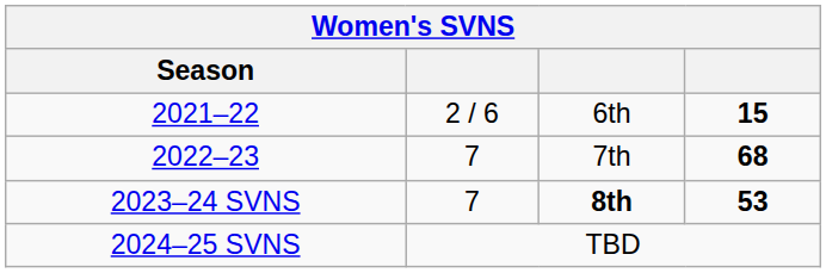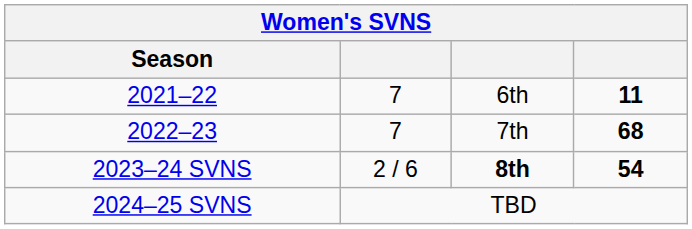 <table class="wikitable sortable" style="width:30%; text-align: center;">
 <tr>
 <th colspan="4"><a href='#'>Women's SVNS</a></th>
 </tr>
 <tr>
 <th style="width:15%;">Season</th>
 <th style="width:5%;"></th>
 <th style="width:5%;"></th>
 <th style="width:5%;"></th>
 </tr>
 <tr>
 <td><a href='#'>2021–22</a></td>
-<td>2 / 6</td>
+<td>7</td>
 <td>6th</td>
-<td><strong>15</strong></td>
+<td><strong>11</strong></td>
 </tr>
 <tr>
 <td><a href='#'>2022–23</a></td>
 <td>7</td>
 <td>7th</td>
 <td><strong>68</strong></td>
 </tr>
 <tr>
 <td><a href='#'>2023–24 SVNS</a></td>
-<td>7</td>
+<td>2 / 6</td>
 <td><strong>8th</strong></td>
-<td><strong>53</strong></td>
+<td><strong>54</strong></td>
 </tr>
 <tr>
 <td><a href='#'>2024–25 SVNS</a></td>
 <td colspan="3">TBD</td>
 </tr>
 </table>
